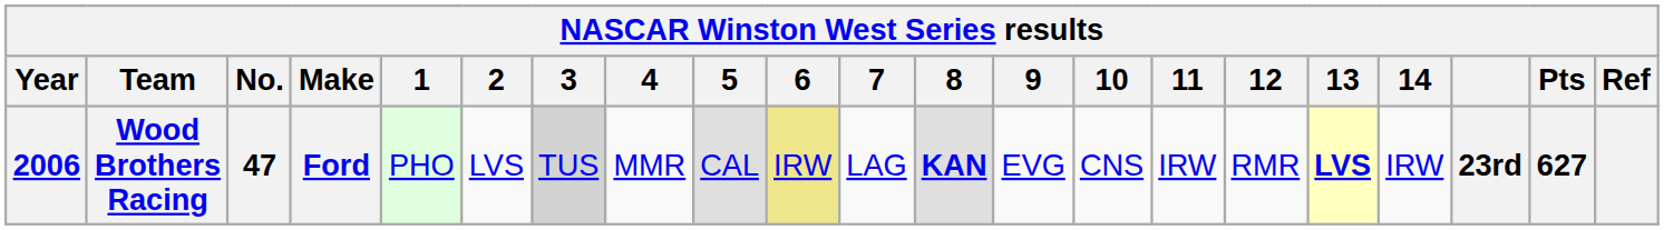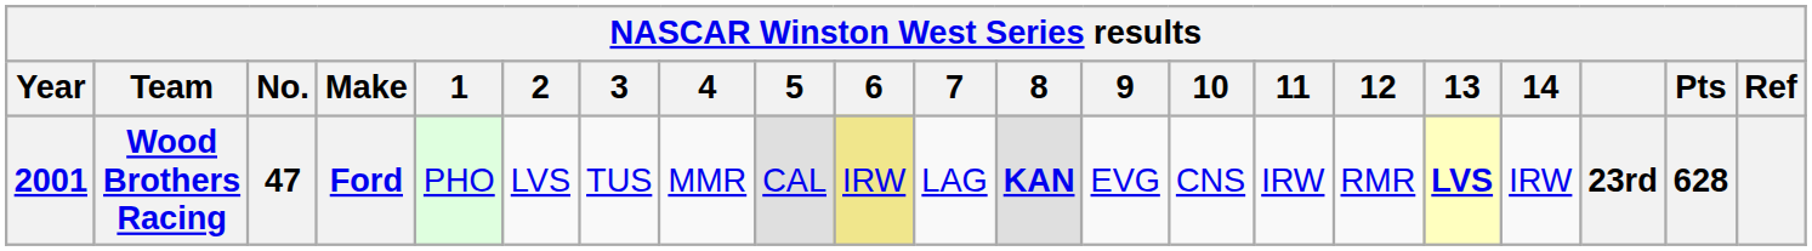 <table class="wikitable" style="text-align:center; font-size:75%">
 <tr>
 <th colspan=21><a href='#'>NASCAR Winston West Series</a> results</th>
 </tr>
 <tr>
 <th>Year</th>
 <th>Team</th>
 <th>No.</th>
 <th>Make</th>
 <th>1</th>
 <th>2</th>
 <th>3</th>
 <th>4</th>
 <th>5</th>
 <th>6</th>
 <th>7</th>
 <th>8</th>
 <th>9</th>
 <th>10</th>
 <th>11</th>
 <th>12</th>
 <th>13</th>
 <th>14</th>
 <th></th>
 <th>Pts</th>
 <th>Ref</th>
 </tr>
 <tr>
-<th><a href='#'>2006</a></th>
+<th><a href='#'>2001</a></th>
 <th><a href='#'>Wood Brothers Racing</a></th>
 <th>47</th>
 <th><a href='#'>Ford</a></th>
 <td style="background:#DFFFDF;"><a href='#'>PHO</a><br></td>
 <td><a href='#'>LVS</a></td>
-<td style="background: lightgrey;"><a href='#'>TUS</a></td>
+<td><a href='#'>TUS</a></td>
 <td><a href='#'>MMR</a></td>
 <td style="background:#DFDFDF;"><a href='#'>CAL</a><br></td>
 <td style="background: khaki;"><a href='#'>IRW</a></td>
 <td><a href='#'>LAG</a></td>
 <td style="background:#DFDFDF;"><strong><a href='#'>KAN</a></strong><br></td>
 <td><a href='#'>EVG</a></td>
 <td><a href='#'>CNS</a></td>
 <td><a href='#'>IRW</a></td>
 <td><a href='#'>RMR</a></td>
 <td style="background:#FFFFBF;"><strong><a href='#'>LVS</a></strong><br></td>
 <td><a href='#'>IRW</a></td>
 <th>23rd</th>
-<th>627</th>
+<th>628</th>
 <th></th>
 </tr>
 </table>
